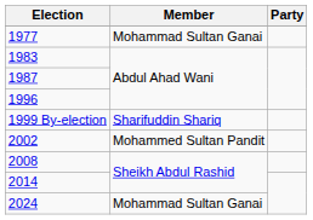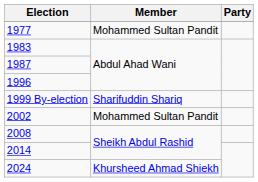 <table class="wikitable sortable">
 <tr>
 <th>Election</th>
 <th>Member</th>
 <th colspan=2>Party</th>
 </tr>
 <tr>
 </tr>
 <tr>
 </tr>
 <tr>
 </tr>
 <tr>
 <td><a href='#'>1977</a></td>
-<td>Mohammad Sultan Ganai</td>
+<td>Mohammed Sultan Pandit</td>
 <td></td>
 </tr>
 <tr>
 <td><a href='#'>1983</a></td>
 <td rowspan=3>Abdul Ahad Wani</td>
 </tr>
 <tr>
 <td><a href='#'>1987</a></td>
 </tr>
 <tr>
 <td><a href='#'>1996</a></td>
 </tr>
 <tr>
 <td><a href='#'>1999 By-election</a></td>
 <td><a href='#'>Sharifuddin Shariq</a></td>
 <td></td>
 </tr>
 <tr>
 <td><a href='#'>2002</a></td>
 <td>Mohammed Sultan Pandit</td>
 <td></td>
 </tr>
 <tr>
 <td><a href='#'>2008</a></td>
 <td rowspan=2><a href='#'>Sheikh Abdul Rashid</a></td>
 <td></td>
 </tr>
 <tr>
 <td><a href='#'>2014</a></td>
 </tr>
 <tr>
 <td><a href='#'>2024</a></td>
-<td>Mohammad Sultan Ganai</td>
+<td><a href='#'>Khursheed Ahmad Shiekh</a></td>
 </tr>
 </table>
